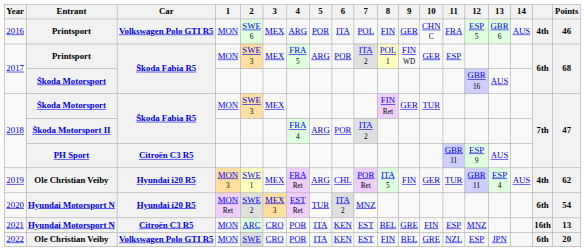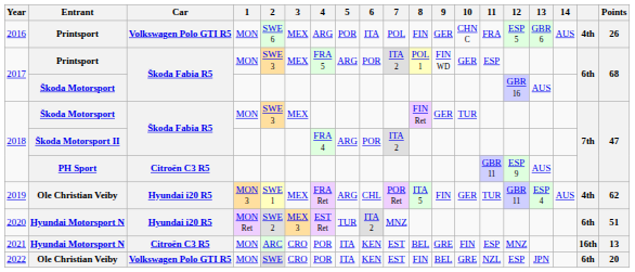 <table class="wikitable" style="text-align:center; font-size:90%">
 <tr>
 <th>Year</th>
 <th>Entrant</th>
 <th>Car</th>
 <th>1</th>
 <th>2</th>
 <th>3</th>
 <th>4</th>
 <th>5</th>
 <th>6</th>
 <th>7</th>
 <th>8</th>
 <th>9</th>
 <th>10</th>
 <th>11</th>
 <th>12</th>
 <th>13</th>
 <th>14</th>
 <th></th>
 <th>Points</th>
 </tr>
 <tr>
 <td><a href='#'>2016</a></td>
 <th>Printsport</th>
 <th><a href='#'>Volkswagen Polo GTI R5</a></th>
 <td><a href='#'>MON</a></td>
 <td style="background:#DFFFDF;"><a href='#'>SWE</a><br><small>6</small></td>
 <td><a href='#'>MEX</a></td>
 <td><a href='#'>ARG</a></td>
 <td><a href='#'>POR</a></td>
 <td><a href='#'>ITA</a></td>
 <td><a href='#'>POL</a></td>
 <td><a href='#'>FIN</a></td>
 <td><a href='#'>GER</a></td>
 <td><a href='#'>CHN</a><br><small>C</small></td>
 <td><a href='#'>FRA</a></td>
 <td style="background:#DFFFDF;"><a href='#'>ESP</a><br><small>5</small></td>
 <td style="background:#DFFFDF;"><a href='#'>GBR</a><br><small>6</small></td>
 <td><a href='#'>AUS</a></td>
 <th>4th</th>
-<th>46</th>
+<th>26</th>
 </tr>
 <tr>
 <td rowspan="2"><a href='#'>2017</a></td>
 <th>Printsport</th>
 <th rowspan="2"><a href='#'>Škoda Fabia R5</a></th>
 <td><a href='#'>MON</a></td>
 <td style="background:#FFDF9F;"><a href='#'>SWE</a><br><small>3</small></td>
 <td><a href='#'>MEX</a></td>
 <td style="background:#DFFFDF;"><a href='#'>FRA</a><br><small>5</small></td>
 <td><a href='#'>ARG</a></td>
 <td><a href='#'>POR</a></td>
 <td style="background:#DFDFDF;"><a href='#'>ITA</a><br><small>2</small></td>
 <td style="background:#FFFFBF;"><a href='#'>POL</a><br><small>1</small></td>
 <td><a href='#'>FIN</a><br><small>WD</small></td>
 <td><a href='#'>GER</a></td>
 <td><a href='#'>ESP</a></td>
 <td></td>
 <td></td>
 <td></td>
 <th rowspan="2">6th</th>
 <th rowspan="2">68</th>
 </tr>
 <tr>
 <th><a href='#'>Škoda Motorsport</a></th>
 <td></td>
 <td></td>
 <td></td>
 <td></td>
 <td></td>
 <td></td>
 <td></td>
 <td></td>
 <td></td>
 <td></td>
 <td></td>
 <td style="background:#CFCFFF;"><a href='#'>GBR</a><br><small>16</small></td>
 <td><a href='#'>AUS</a></td>
 <td></td>
 </tr>
 <tr>
 <td rowspan="3"><a href='#'>2018</a></td>
 <th><a href='#'>Škoda Motorsport</a></th>
 <th rowspan="2"><a href='#'>Škoda Fabia R5</a></th>
 <td><a href='#'>MON</a></td>
 <td style="background:#FFDF9F;"><a href='#'>SWE</a><br><small>3</small></td>
 <td><a href='#'>MEX</a></td>
 <td></td>
 <td></td>
 <td></td>
 <td></td>
 <td style="background:#EFCFFF;"><a href='#'>FIN</a><br><small>Ret</small></td>
 <td><a href='#'>GER</a></td>
 <td><a href='#'>TUR</a></td>
 <td></td>
 <td></td>
 <td></td>
 <td></td>
 <th rowspan="3">7th</th>
 <th rowspan="3">47</th>
 </tr>
 <tr>
 <th><a href='#'>Škoda Motorsport II</a></th>
 <td></td>
 <td></td>
 <td></td>
 <td style="background:#DFFFDF;"><a href='#'>FRA</a><br><small>4</small></td>
 <td><a href='#'>ARG</a></td>
 <td><a href='#'>POR</a></td>
 <td style="background:#DFDFDF;"><a href='#'>ITA</a><br><small>2</small></td>
 <td></td>
 <td></td>
 <td></td>
 <td></td>
 <td></td>
 <td></td>
 <td></td>
 </tr>
 <tr>
 <th><a href='#'>PH Sport</a></th>
 <th><a href='#'>Citroën C3 R5</a></th>
 <td></td>
 <td></td>
 <td></td>
 <td></td>
 <td></td>
 <td></td>
 <td></td>
 <td></td>
 <td></td>
 <td></td>
 <td style="background:#CFCFFF;"><a href='#'>GBR</a><br><small>11</small></td>
 <td style="background:#DFFFDF;"><a href='#'>ESP</a><br><small>9</small></td>
 <td><a href='#'>AUS</a></td>
 <td></td>
 </tr>
 <tr>
 <td><a href='#'>2019</a></td>
 <th>Ole Christian Veiby</th>
 <th><a href='#'>Hyundai i20 R5</a></th>
 <td style="background:#FFDF9F;"><a href='#'>MON</a><br><small>3</small></td>
 <td style="background:#FFFFBF;"><a href='#'>SWE</a><br><small>1</small></td>
 <td><a href='#'>MEX</a></td>
 <td style="background:#EFCFFF;"><a href='#'>FRA</a><br><small>Ret</small></td>
 <td><a href='#'>ARG</a></td>
 <td><a href='#'>CHL</a></td>
 <td style="background:#EFCFFF;"><a href='#'>POR</a><br><small>Ret</small></td>
 <td style="background:#DFFFDF;"><a href='#'>ITA</a><br><small>5</small></td>
 <td><a href='#'>FIN</a></td>
 <td><a href='#'>GER</a></td>
 <td><a href='#'>TUR</a></td>
 <td style="background:#CFCFFF;"><a href='#'>GBR</a><br><small>11</small></td>
 <td style="background:#DFFFDF;"><a href='#'>ESP</a><br><small>4</small></td>
 <td><a href='#'>AUS</a><br></td>
 <th>4th</th>
 <th>62</th>
 </tr>
 <tr>
 <td><a href='#'>2020</a></td>
 <th><a href='#'>Hyundai Motorsport N</a></th>
 <th><a href='#'>Hyundai i20 R5</a></th>
 <td style="background:#EFCFFF;"><a href='#'>MON</a><br><small>Ret</small></td>
 <td style="background:#DFDFDF;"><a href='#'>SWE</a><br><small>2</small></td>
 <td style="background:#FFDF9F;"><a href='#'>MEX</a><br><small>3</small></td>
 <td style="background:#EFCFFF;"><a href='#'>EST</a><br><small>Ret</small></td>
 <td><a href='#'>TUR</a></td>
 <td style="background:#DFDFDF;"><a href='#'>ITA</a><br><small>2</small></td>
 <td><a href='#'>MNZ</a></td>
 <td></td>
 <td></td>
 <td></td>
 <td></td>
 <td></td>
 <td></td>
 <td></td>
 <th>6th</th>
-<th>54</th>
+<th>51</th>
 </tr>
 <tr>
 <td><a href='#'>2021</a></td>
 <th><a href='#'>Hyundai Motorsport N</a></th>
 <th><a href='#'>Citroën C3 R5</a></th>
 <td><a href='#'>MON</a></td>
 <td style="background:#DFFFDF;"><a href='#'>ARC</a><br></td>
 <td><a href='#'>CRO</a></td>
 <td style="background:#ffffff"><a href='#'>POR</a><br></td>
 <td><a href='#'>ITA</a><br></td>
 <td><a href='#'>KEN</a></td>
 <td><a href='#'>EST</a></td>
 <td><a href='#'>BEL</a></td>
 <td><a href='#'>GRE</a></td>
 <td><a href='#'>FIN</a></td>
 <td><a href='#'>ESP</a></td>
 <td><a href='#'>MNZ</a></td>
 <td></td>
 <td></td>
 <th>16th</th>
 <th>13</th>
 </tr>
 <tr>
 <td><a href='#'>2022</a></td>
 <th>Ole Christian Veiby</th>
 <th><a href='#'>Volkswagen Polo GTI R5</a></th>
 <td><a href='#'>MON</a></td>
 <td style="background:#DFDFDF;"><a href='#'>SWE</a><br></td>
 <td><a href='#'>CRO</a></td>
 <td><a href='#'>POR</a></td>
 <td><a href='#'>ITA</a></td>
 <td><a href='#'>KEN</a></td>
 <td><a href='#'>EST</a></td>
 <td><a href='#'>FIN</a></td>
 <td><a href='#'>BEL</a></td>
 <td><a href='#'>GRE</a></td>
 <td><a href='#'>NZL</a></td>
 <td><a href='#'>ESP</a></td>
 <td><a href='#'>JPN</a></td>
 <td></td>
 <th>6th</th>
 <th>20</th>
 </tr>
 </table>
